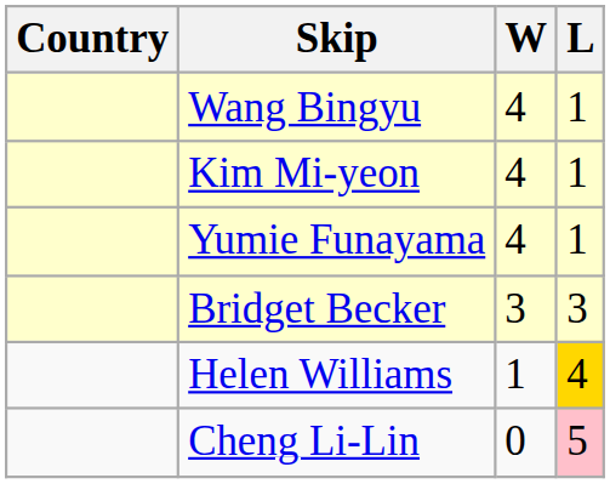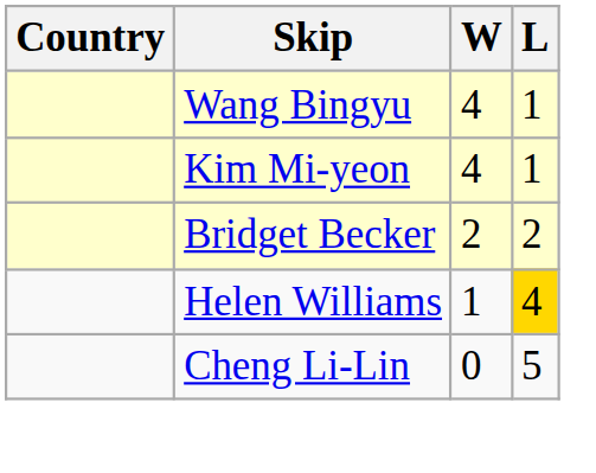 <table class="wikitable">
 <tr>
 <th>Country</th>
 <th>Skip</th>
 <th>W</th>
 <th>L</th>
 </tr>
 <tr bgcolor=#ffffcc>
 <td></td>
 <td><a href='#'>Wang Bingyu</a></td>
 <td>4</td>
 <td>1</td>
 </tr>
 <tr bgcolor=#ffffcc>
 <td></td>
 <td><a href='#'>Kim Mi-yeon</a></td>
 <td>4</td>
 <td>1</td>
 </tr>
 <tr bgcolor=#ffffcc>
 <td></td>
-<td><a href='#'>Yumie Funayama</a></td>
-<td>4</td>
-<td>1</td>
-</tr>
-<tr bgcolor=#ffffcc>
-<td></td>
 <td><a href='#'>Bridget Becker</a></td>
-<td>3</td>
-<td>3</td>
+<td>2</td>
+<td>2</td>
 </tr>
 <tr>
 <td></td>
 <td><a href='#'>Helen Williams</a></td>
 <td>1</td>
 <td style="background: gold;">4</td>
 </tr>
 <tr>
 <td></td>
 <td><a href='#'>Cheng Li-Lin</a></td>
 <td>0</td>
-<td style="background: pink;">5</td>
+<td>5</td>
 </tr>
 </table>
